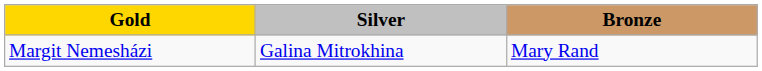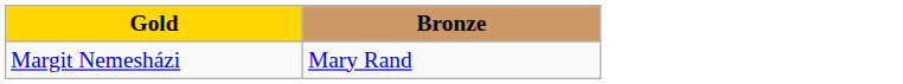 <table class="wikitable" style="text-align:left">
 <tr align="center">
 <td width=200 bgcolor=gold><strong>Gold</strong></td>
-<td width=200 bgcolor=silver><strong>Silver</strong></td>
 <td width=200 bgcolor=CC9966><strong>Bronze</strong></td>
 </tr>
 <tr>
 <td><a href='#'>Margit Nemesházi</a><br><em></em></td>
-<td><a href='#'>Galina Mitrokhina</a><br><em></em></td>
 <td><a href='#'>Mary Rand</a><br><em></em></td>
 </tr>
 </table>
